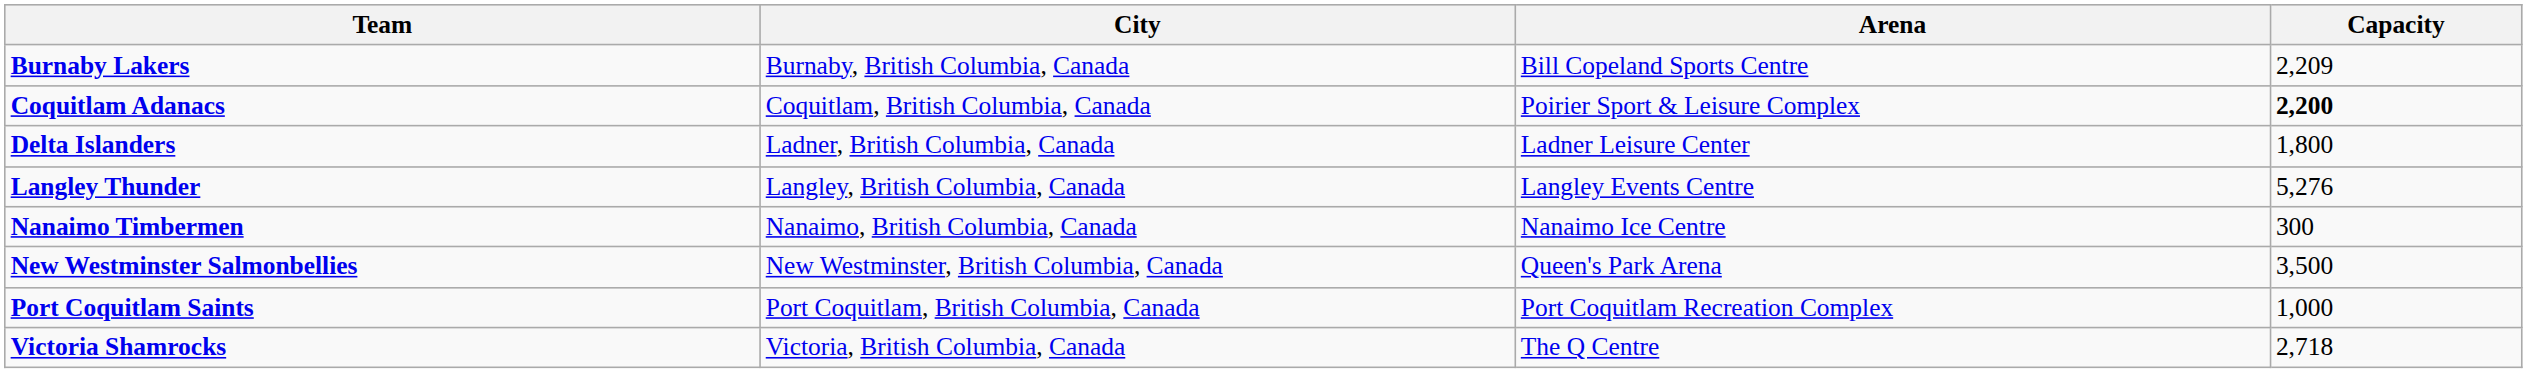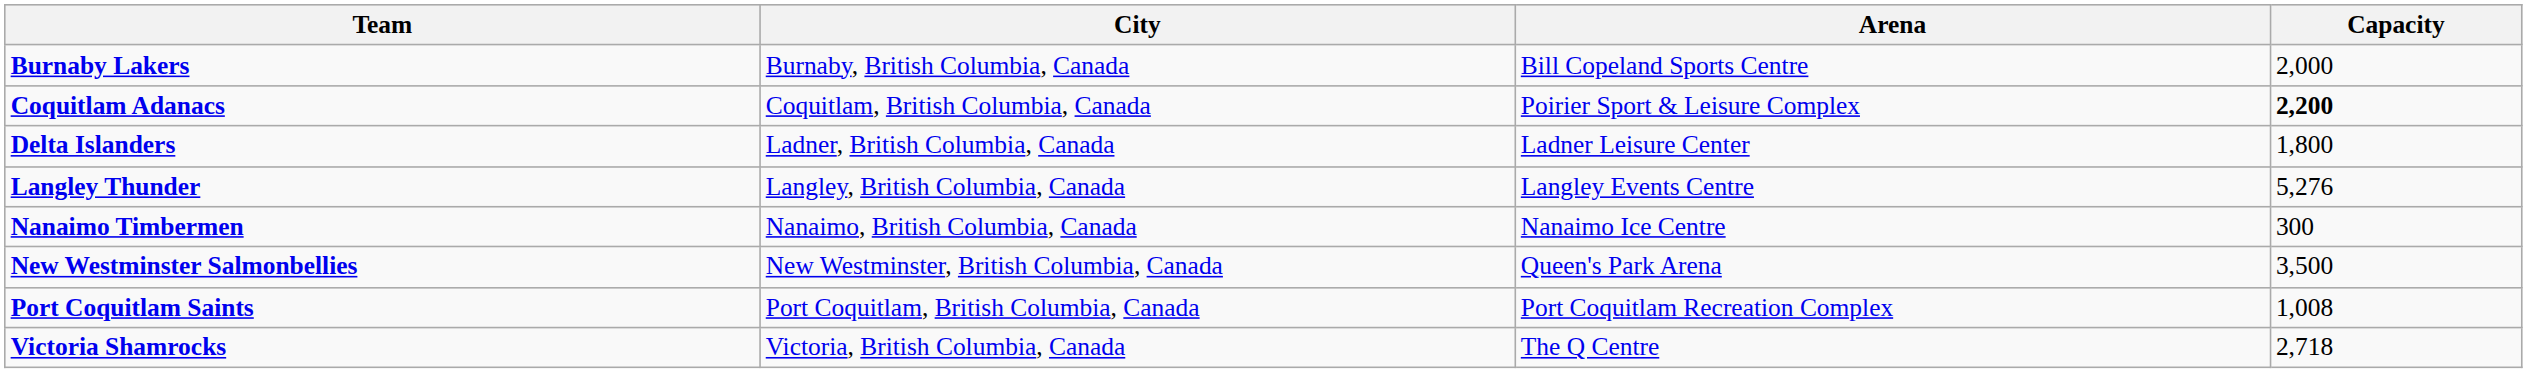 <table class="wikitable" style="width: 100%">
 <tr>
 <th style="width:30%;">Team</th>
 <th style="width:30%;">City</th>
 <th style="width:30%;">Arena</th>
 <th style="width:30%;">Capacity</th>
 </tr>
 <tr>
 <td><strong><a href='#'>Burnaby Lakers</a></strong></td>
 <td><a href='#'>Burnaby</a>, <a href='#'>British Columbia</a>, <a href='#'>Canada</a></td>
 <td><a href='#'>Bill Copeland Sports Centre</a></td>
-<td>2,209</td>
+<td>2,000</td>
 </tr>
 <tr>
 <td><strong><a href='#'>Coquitlam Adanacs</a></strong></td>
 <td><a href='#'>Coquitlam</a>, <a href='#'>British Columbia</a>, <a href='#'>Canada</a></td>
 <td><a href='#'>Poirier Sport & Leisure Complex</a></td>
 <td><strong>2,200</strong></td>
 </tr>
 <tr>
 <td><strong><a href='#'>Delta Islanders</a></strong></td>
 <td><a href='#'>Ladner</a>, <a href='#'>British Columbia</a>, <a href='#'>Canada</a></td>
 <td><a href='#'>Ladner Leisure Center</a></td>
 <td>1,800</td>
 </tr>
 <tr>
 <td><strong><a href='#'>Langley Thunder</a></strong></td>
 <td><a href='#'>Langley</a>, <a href='#'>British Columbia</a>, <a href='#'>Canada</a></td>
 <td><a href='#'>Langley Events Centre</a></td>
 <td>5,276</td>
 </tr>
 <tr>
 <td><strong><a href='#'>Nanaimo Timbermen</a></strong></td>
 <td><a href='#'>Nanaimo</a>, <a href='#'>British Columbia</a>, <a href='#'>Canada</a></td>
 <td><a href='#'>Nanaimo Ice Centre</a></td>
 <td>300</td>
 </tr>
 <tr>
 <td><strong><a href='#'>New Westminster Salmonbellies</a></strong></td>
 <td><a href='#'>New Westminster</a>, <a href='#'>British Columbia</a>, <a href='#'>Canada</a></td>
 <td><a href='#'>Queen's Park Arena</a></td>
 <td>3,500</td>
 </tr>
 <tr>
 <td><strong><a href='#'>Port Coquitlam Saints</a></strong></td>
 <td><a href='#'>Port Coquitlam</a>, <a href='#'>British Columbia</a>, <a href='#'>Canada</a></td>
 <td><a href='#'>Port Coquitlam Recreation Complex</a></td>
-<td>1,000</td>
+<td>1,008</td>
 </tr>
 <tr>
 <td><strong><a href='#'>Victoria Shamrocks</a></strong></td>
 <td><a href='#'>Victoria</a>, <a href='#'>British Columbia</a>, <a href='#'>Canada</a></td>
 <td><a href='#'>The Q Centre</a></td>
 <td>2,718</td>
 </tr>
 </table>
